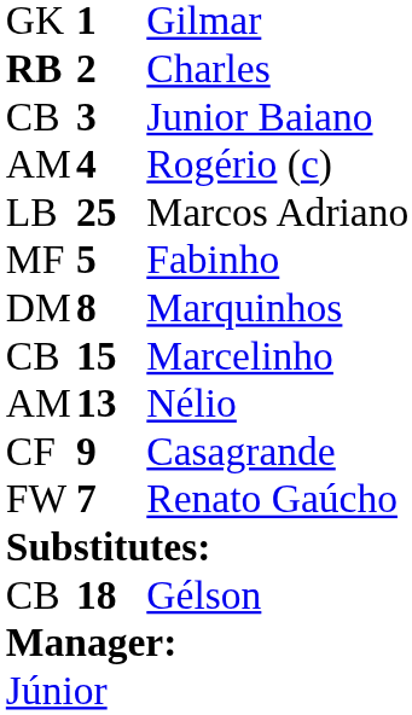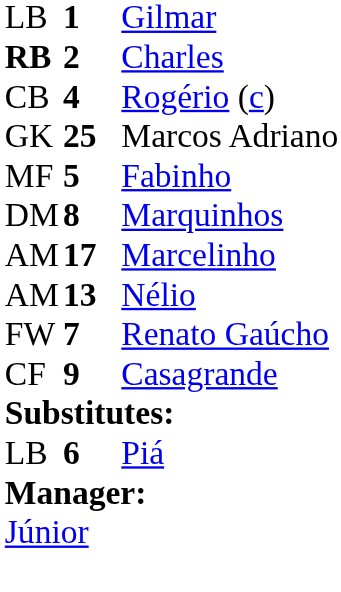 <table style="font-size:90%; margin:0.2em auto;" cellspacing="0" cellpadding="0">
 <tr>
 <th width="25"></th>
 <th width="25"></th>
 </tr>
 <tr>
-<td>GK</td>
+<td>LB</td>
 <td><strong>1</strong></td>
 <td> <a href='#'>Gilmar</a></td>
 </tr>
 <tr>
 <td><strong>RB</strong></td>
 <td><strong>2</strong></td>
 <td> <a href='#'>Charles</a></td>
 </tr>
 <tr>
 <td>CB</td>
-<td><strong>3</strong></td>
-<td> <a href='#'>Junior Baiano</a></td>
-<td></td>
-<td></td>
-</tr>
-<tr>
-<td>AM</td>
 <td><strong>4</strong></td>
 <td> <a href='#'>Rogério</a> (<a href='#'>c</a>)</td>
 </tr>
 <tr>
-<td>LB</td>
+<td>GK</td>
 <td><strong>25</strong></td>
 <td> Marcos Adriano</td>
 </tr>
 <tr>
 <td>MF</td>
 <td><strong>5</strong></td>
 <td> <a href='#'>Fabinho</a></td>
 </tr>
 <tr>
 <td>DM</td>
 <td><strong>8</strong></td>
 <td> <a href='#'>Marquinhos</a></td>
 </tr>
 <tr>
-<td>CB</td>
-<td><strong>15</strong></td>
+<td>AM</td>
+<td><strong>17</strong></td>
 <td> <a href='#'>Marcelinho</a></td>
 </tr>
 <tr>
 <td>AM</td>
 <td><strong>13</strong></td>
 <td> <a href='#'>Nélio</a></td>
+</tr>
+<tr>
+<td>FW</td>
+<td><strong>7</strong></td>
+<td> <a href='#'>Renato Gaúcho</a></td>
+<td></td>
+<td></td>
 </tr>
 <tr>
 <td>CF</td>
 <td><strong>9</strong></td>
 <td> <a href='#'>Casagrande</a></td>
 <td></td>
 <td></td>
 </tr>
 <tr>
-<td>FW</td>
-<td><strong>7</strong></td>
-<td> <a href='#'>Renato Gaúcho</a></td>
-<td></td>
-<td></td>
-</tr>
-<tr>
 <td colspan=3><strong>Substitutes:</strong></td>
 </tr>
 <tr>
-<td>CB</td>
-<td><strong>18</strong></td>
-<td> <a href='#'>Gélson</a></td>
+<td>LB</td>
+<td><strong>6</strong></td>
+<td> <a href='#'>Piá</a></td>
 <td></td>
 <td></td>
 </tr>
 <tr>
 <td colspan=3><strong>Manager:</strong></td>
 </tr>
 <tr>
 <td colspan=4> <a href='#'>Júnior</a></td>
 </tr>
 </table>
